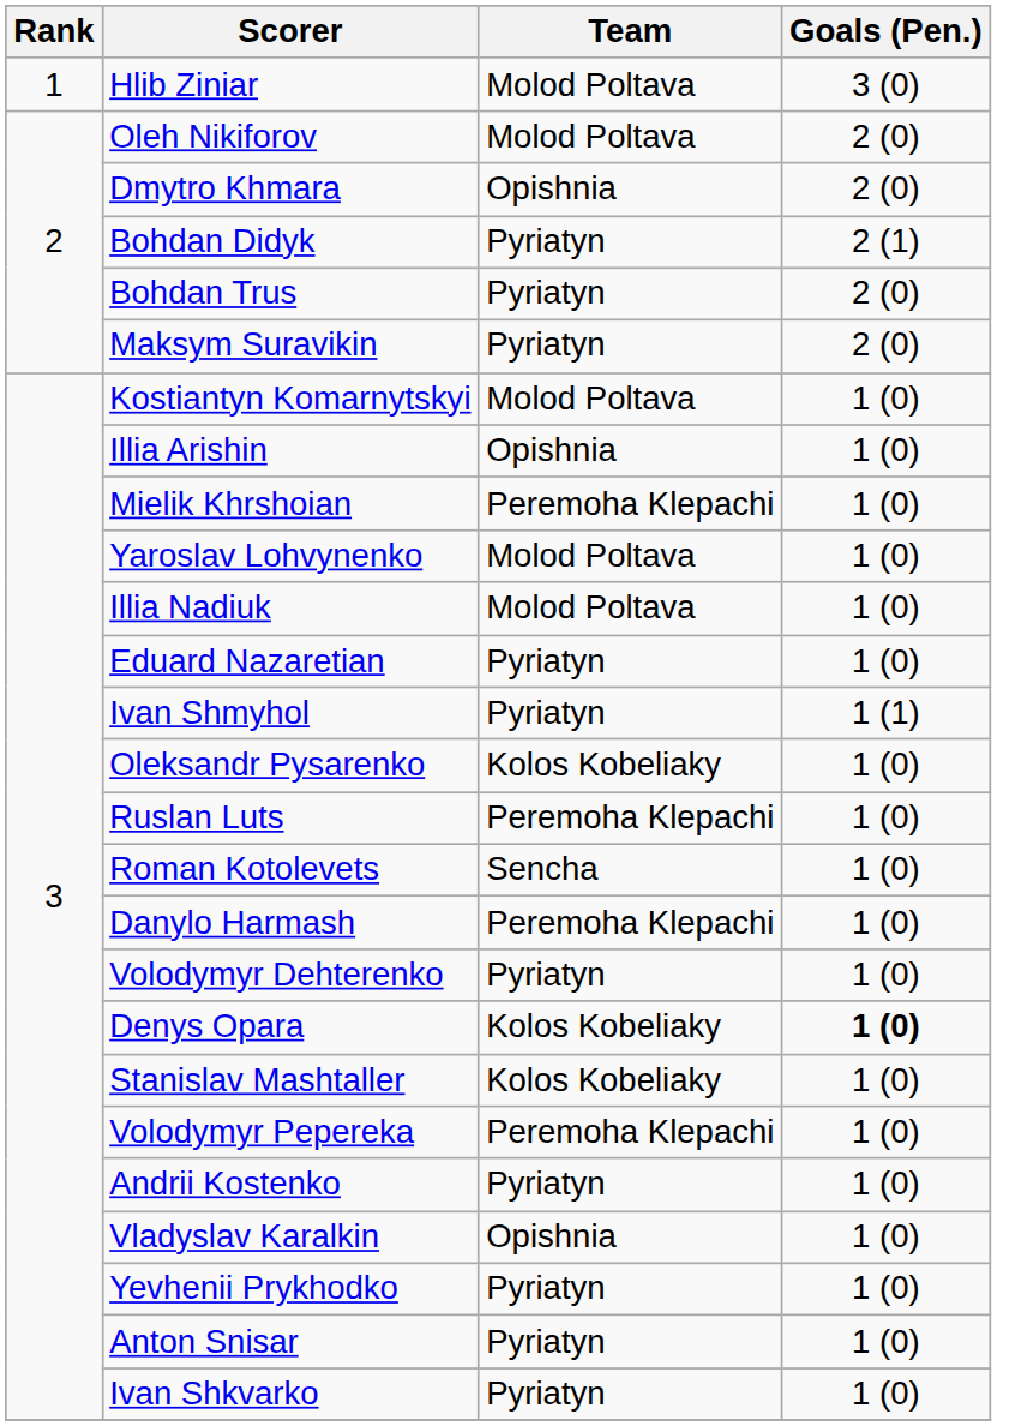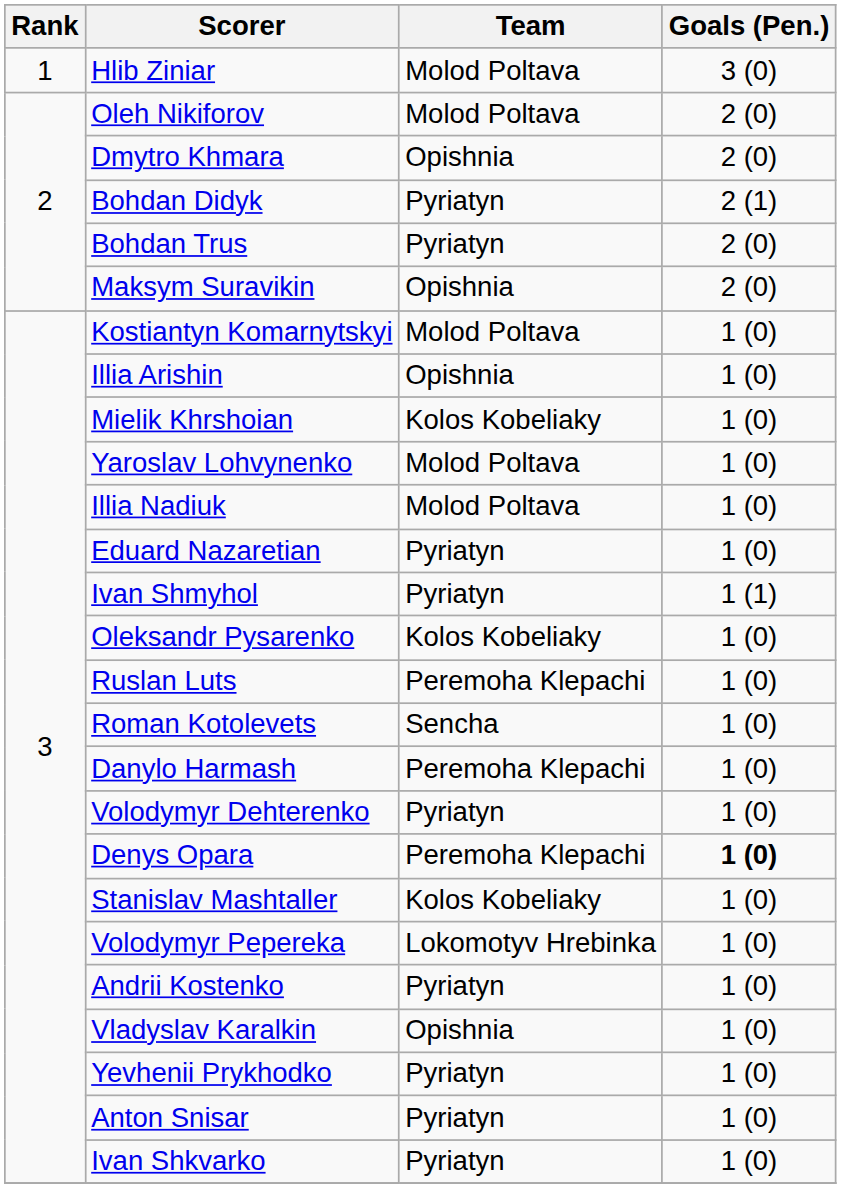 <table class="wikitable">
 <tr>
 <th>Rank</th>
 <th>Scorer</th>
 <th>Team</th>
 <th>Goals (Pen.)</th>
 </tr>
 <tr>
 <td align=center>1</td>
 <td> <a href='#'>Hlib Ziniar</a></td>
 <td>Molod Poltava</td>
 <td align=center>3 (0)</td>
 </tr>
 <tr>
 <td align=center rowspan=5>2</td>
 <td> <a href='#'>Oleh Nikiforov</a></td>
 <td>Molod Poltava</td>
 <td align=center>2 (0)</td>
 </tr>
 <tr>
 <td> <a href='#'>Dmytro Khmara</a></td>
 <td>Opishnia</td>
 <td align=center>2 (0)</td>
 </tr>
 <tr>
 <td> <a href='#'>Bohdan Didyk</a></td>
 <td>Pyriatyn</td>
 <td align=center>2 (1)</td>
 </tr>
 <tr>
 <td> <a href='#'>Bohdan Trus</a></td>
 <td>Pyriatyn</td>
 <td align=center>2 (0)</td>
 </tr>
 <tr>
 <td> <a href='#'>Maksym Suravikin</a></td>
-<td>Pyriatyn</td>
+<td>Opishnia</td>
 <td align=center>2 (0)</td>
 </tr>
 <tr>
 <td align=center rowspan=20>3</td>
 <td> <a href='#'>Kostiantyn Komarnytskyi</a></td>
 <td>Molod Poltava</td>
 <td align=center>1 (0)</td>
 </tr>
 <tr>
 <td> <a href='#'>Illia Arishin</a></td>
 <td>Opishnia</td>
 <td align=center>1 (0)</td>
 </tr>
 <tr>
 <td> <a href='#'>Mielik Khrshoian</a></td>
-<td>Peremoha Klepachi</td>
+<td>Kolos Kobeliaky</td>
 <td align=center>1 (0)</td>
 </tr>
 <tr>
 <td> <a href='#'>Yaroslav Lohvynenko</a></td>
 <td>Molod Poltava</td>
 <td align=center>1 (0)</td>
 </tr>
 <tr>
 <td> <a href='#'>Illia Nadiuk</a></td>
 <td>Molod Poltava</td>
 <td align=center>1 (0)</td>
 </tr>
 <tr>
 <td> <a href='#'>Eduard Nazaretian</a></td>
 <td>Pyriatyn</td>
 <td align=center>1 (0)</td>
 </tr>
 <tr>
 <td> <a href='#'>Ivan Shmyhol</a></td>
 <td>Pyriatyn</td>
 <td align=center>1 (1)</td>
 </tr>
 <tr>
 <td> <a href='#'>Oleksandr Pysarenko</a></td>
 <td>Kolos Kobeliaky</td>
 <td align=center>1 (0)</td>
 </tr>
 <tr>
 <td> <a href='#'>Ruslan Luts</a></td>
 <td>Peremoha Klepachi</td>
 <td align=center>1 (0)</td>
 </tr>
 <tr>
 <td> <a href='#'>Roman Kotolevets</a></td>
 <td>Sencha</td>
 <td align=center>1 (0)</td>
 </tr>
 <tr>
 <td> <a href='#'>Danylo Harmash</a></td>
 <td>Peremoha Klepachi</td>
 <td align=center>1 (0)</td>
 </tr>
 <tr>
 <td> <a href='#'>Volodymyr Dehterenko</a></td>
 <td>Pyriatyn</td>
 <td align=center>1 (0)</td>
 </tr>
 <tr>
 <td> <a href='#'>Denys Opara</a></td>
-<td>Kolos Kobeliaky</td>
+<td>Peremoha Klepachi</td>
 <td align=center><strong>1 (0)</strong></td>
 </tr>
 <tr>
 <td> <a href='#'>Stanislav Mashtaller</a></td>
 <td>Kolos Kobeliaky</td>
 <td align=center>1 (0)</td>
 </tr>
 <tr>
 <td> <a href='#'>Volodymyr Pepereka</a></td>
-<td>Peremoha Klepachi</td>
+<td>Lokomotyv Hrebinka</td>
 <td align=center>1 (0)</td>
 </tr>
 <tr>
 <td> <a href='#'>Andrii Kostenko</a></td>
 <td>Pyriatyn</td>
 <td align=center>1 (0)</td>
 </tr>
 <tr>
 <td> <a href='#'>Vladyslav Karalkin</a></td>
 <td>Opishnia</td>
 <td align=center>1 (0)</td>
 </tr>
 <tr>
 <td> <a href='#'>Yevhenii Prykhodko</a></td>
 <td>Pyriatyn</td>
 <td align=center>1 (0)</td>
 </tr>
 <tr>
 <td> <a href='#'>Anton Snisar</a></td>
 <td>Pyriatyn</td>
 <td align=center>1 (0)</td>
 </tr>
 <tr>
 <td> <a href='#'>Ivan Shkvarko</a></td>
 <td>Pyriatyn</td>
 <td align=center>1 (0)</td>
 </tr>
 <tr>
 </tr>
 </table>
